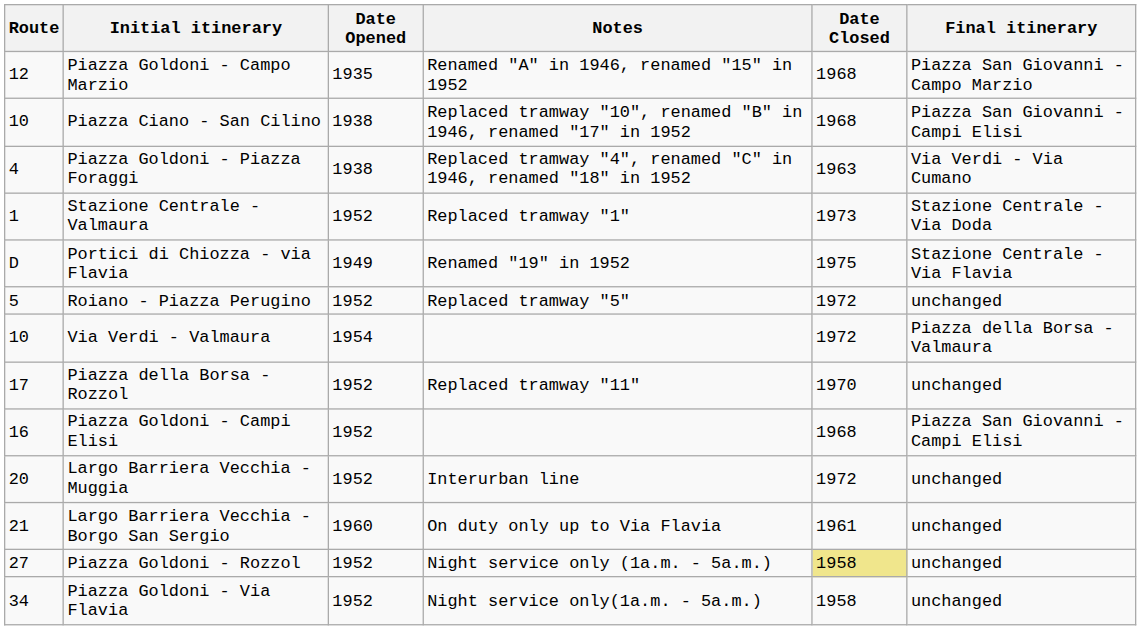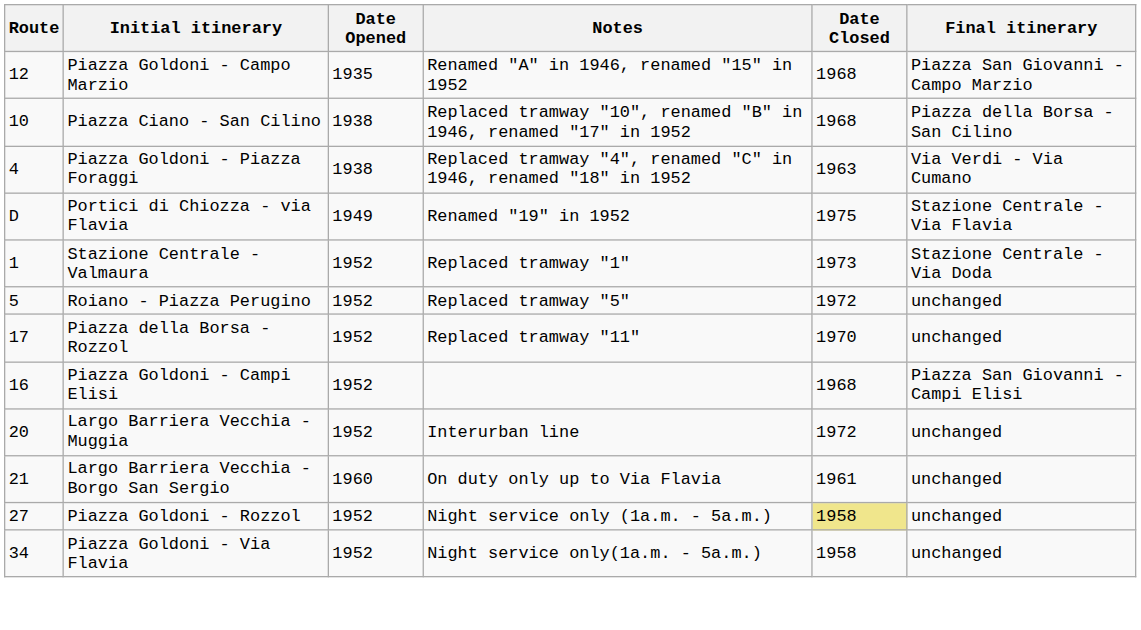 <table class="wikitable">
 <tr>
 <th>Route</th>
 <th>Initial itinerary</th>
 <th>Date Opened</th>
 <th>Notes</th>
 <th>Date Closed</th>
 <th>Final itinerary</th>
 </tr>
 <tr>
 <td>12</td>
 <td>Piazza Goldoni - Campo Marzio</td>
 <td>1935</td>
 <td>Renamed "A" in 1946,  renamed "15" in 1952</td>
 <td>1968</td>
 <td>Piazza San Giovanni - Campo Marzio</td>
 </tr>
 <tr>
 <td>10</td>
 <td>Piazza Ciano - San Cilino</td>
 <td>1938</td>
 <td>Replaced tramway "10", renamed "B" in 1946,  renamed "17" in 1952</td>
 <td>1968</td>
-<td>Piazza San Giovanni - Campi Elisi</td>
+<td>Piazza della Borsa - San Cilino</td>
 </tr>
 <tr>
 <td>4</td>
 <td>Piazza Goldoni - Piazza Foraggi</td>
 <td>1938</td>
 <td>Replaced tramway "4", renamed "C" in 1946, renamed "18" in 1952</td>
 <td>1963</td>
 <td>Via Verdi - Via Cumano</td>
 </tr>
 <tr>
+<td>D</td>
+<td>Portici di Chiozza - via Flavia</td>
+<td>1949</td>
+<td>Renamed "19" in 1952</td>
+<td>1975</td>
+<td>Stazione Centrale - Via Flavia</td>
+</tr>
+<tr>
 <td>1</td>
 <td>Stazione Centrale - Valmaura</td>
 <td>1952</td>
 <td>Replaced tramway "1"</td>
 <td>1973</td>
 <td>Stazione Centrale - Via Doda</td>
 </tr>
 <tr>
-<td>D</td>
-<td>Portici di Chiozza - via Flavia</td>
-<td>1949</td>
-<td>Renamed "19" in 1952</td>
-<td>1975</td>
-<td>Stazione Centrale - Via Flavia</td>
-</tr>
-<tr>
 <td>5</td>
 <td>Roiano - Piazza Perugino</td>
 <td>1952</td>
 <td>Replaced tramway "5"</td>
 <td>1972</td>
 <td>unchanged</td>
-</tr>
-<tr>
-<td>10</td>
-<td>Via Verdi - Valmaura</td>
-<td>1954</td>
-<td></td>
-<td>1972</td>
-<td>Piazza della Borsa - Valmaura</td>
 </tr>
 <tr>
 <td>17</td>
 <td>Piazza della Borsa - Rozzol</td>
 <td>1952</td>
 <td>Replaced tramway "11"</td>
 <td>1970</td>
 <td>unchanged</td>
 </tr>
 <tr>
 <td>16</td>
 <td>Piazza Goldoni - Campi Elisi</td>
 <td>1952</td>
 <td></td>
 <td>1968</td>
 <td>Piazza San Giovanni - Campi Elisi</td>
 </tr>
 <tr>
 <td>20</td>
 <td>Largo Barriera Vecchia - Muggia</td>
 <td>1952</td>
 <td>Interurban line</td>
 <td>1972</td>
 <td>unchanged</td>
 </tr>
 <tr>
 <td>21</td>
 <td>Largo Barriera Vecchia - Borgo San Sergio</td>
 <td>1960</td>
 <td>On duty only up to Via Flavia</td>
 <td>1961</td>
 <td>unchanged</td>
 </tr>
 <tr>
 <td>27</td>
 <td>Piazza Goldoni - Rozzol</td>
 <td>1952</td>
 <td>Night service only (1a.m. - 5a.m.)</td>
 <td style="background: khaki;">1958</td>
 <td>unchanged</td>
 </tr>
 <tr>
 <td>34</td>
 <td>Piazza Goldoni - Via Flavia</td>
 <td>1952</td>
 <td>Night service only(1a.m. - 5a.m.)</td>
 <td>1958</td>
 <td>unchanged</td>
 </tr>
 </table>
